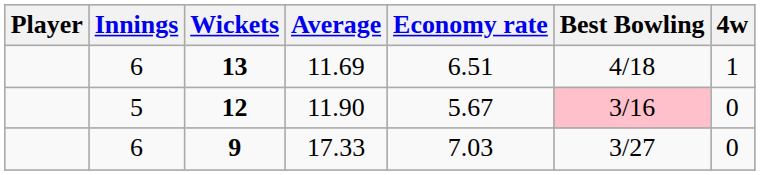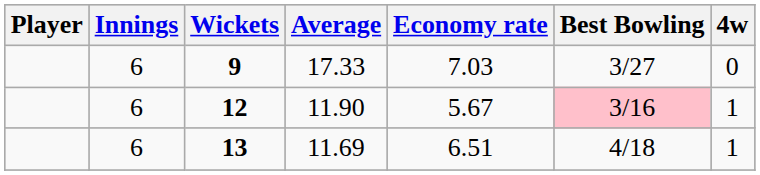 <table class="wikitable sortable" style="text-align: center">
 <tr>
 <th>Player</th>
 <th><a href='#'>Innings</a></th>
 <th><a href='#'>Wickets</a></th>
 <th><a href='#'>Average</a></th>
 <th><a href='#'>Economy rate</a></th>
 <th>Best Bowling</th>
 <th>4w</th>
 </tr>
 <tr>
 <td></td>
 <td>6</td>
+<td><strong>9</strong></td>
+<td>17.33</td>
+<td>7.03</td>
+<td>3/27</td>
+<td>0</td>
+</tr>
+<tr>
+<td></td>
+<td>6</td>
+<td><strong>12</strong></td>
+<td>11.90</td>
+<td>5.67</td>
+<td style="background: pink;">3/16</td>
+<td>1</td>
+</tr>
+<tr>
+<td></td>
+<td>6</td>
 <td><strong>13</strong></td>
 <td>11.69</td>
 <td>6.51</td>
 <td>4/18</td>
 <td>1</td>
 </tr>
-<tr>
-<td></td>
-<td>5</td>
-<td><strong>12</strong></td>
-<td>11.90</td>
-<td>5.67</td>
-<td style="background: pink;">3/16</td>
-<td>0</td>
-</tr>
-<tr>
-<td></td>
-<td>6</td>
-<td><strong>9</strong></td>
-<td>17.33</td>
-<td>7.03</td>
-<td>3/27</td>
-<td>0</td>
-</tr>
 </table>
